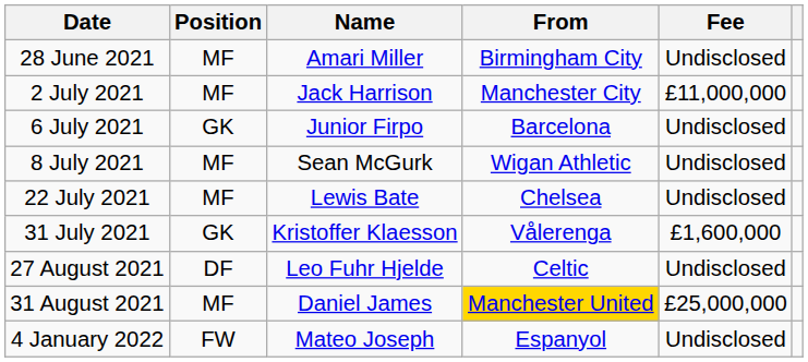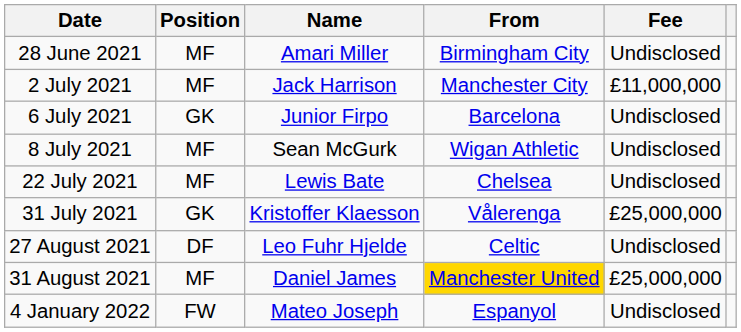 <table class="wikitable" style="text-align:center;">
 <tr>
 <th>Date</th>
 <th>Position</th>
 <th>Name</th>
 <th>From</th>
 <th>Fee</th>
 <th></th>
 </tr>
 <tr>
 <td>28 June 2021</td>
 <td>MF</td>
 <td><a href='#'>Amari Miller</a></td>
 <td><a href='#'>Birmingham City</a></td>
 <td>Undisclosed</td>
 <td></td>
 </tr>
 <tr>
 <td>2 July 2021</td>
 <td>MF</td>
 <td><a href='#'>Jack Harrison</a></td>
 <td><a href='#'>Manchester City</a></td>
 <td>£11,000,000</td>
 <td></td>
 </tr>
 <tr>
 <td>6 July 2021</td>
 <td>GK</td>
 <td><a href='#'>Junior Firpo</a></td>
 <td> <a href='#'>Barcelona</a></td>
 <td>Undisclosed</td>
 <td></td>
 </tr>
 <tr>
 <td>8 July 2021</td>
 <td>MF</td>
 <td>Sean McGurk</td>
 <td><a href='#'>Wigan Athletic</a></td>
 <td>Undisclosed</td>
 <td></td>
 </tr>
 <tr>
 <td>22 July 2021</td>
 <td>MF</td>
 <td><a href='#'>Lewis Bate</a></td>
 <td><a href='#'>Chelsea</a></td>
 <td>Undisclosed</td>
 <td></td>
 </tr>
 <tr>
 <td>31 July 2021</td>
 <td>GK</td>
 <td><a href='#'>Kristoffer Klaesson</a></td>
 <td> <a href='#'>Vålerenga</a></td>
-<td>£1,600,000</td>
+<td>£25,000,000</td>
 <td></td>
 </tr>
 <tr>
 <td>27 August 2021</td>
 <td>DF</td>
 <td><a href='#'>Leo Fuhr Hjelde</a></td>
 <td> <a href='#'>Celtic</a></td>
 <td>Undisclosed</td>
 <td></td>
 </tr>
 <tr>
 <td>31 August 2021</td>
 <td>MF</td>
 <td><a href='#'>Daniel James</a></td>
 <td style="background: gold;"><a href='#'>Manchester United</a></td>
 <td>£25,000,000</td>
 <td></td>
 </tr>
 <tr>
 <td>4 January 2022</td>
 <td>FW</td>
 <td><a href='#'>Mateo Joseph</a></td>
 <td> <a href='#'>Espanyol</a></td>
 <td>Undisclosed</td>
 <td></td>
 </tr>
 </table>
